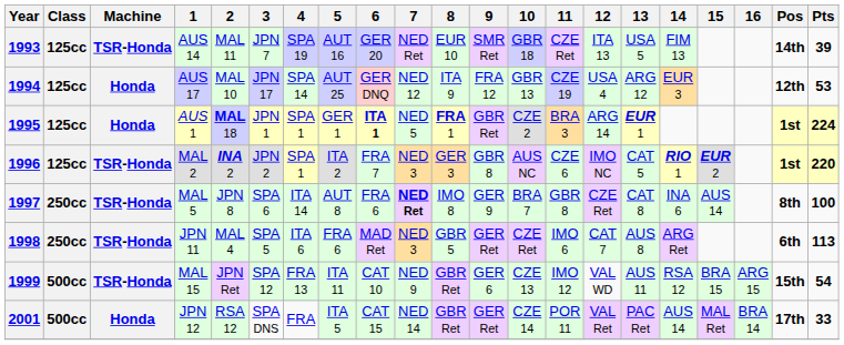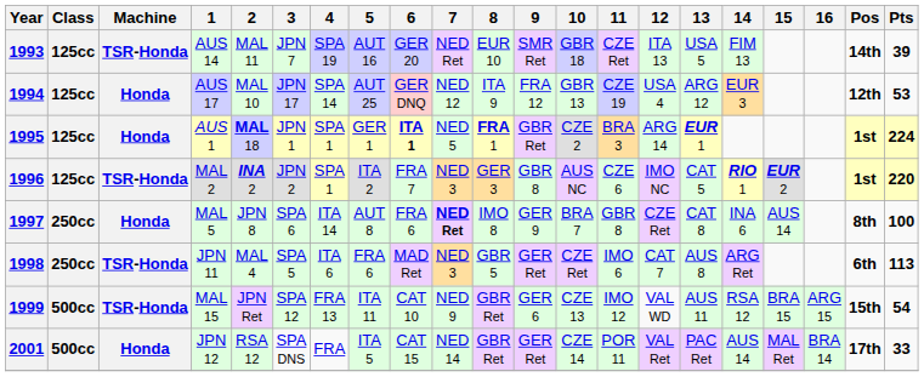 <table class="wikitable" style="text-align:center">
 <tr>
 <th>Year</th>
 <th>Class</th>
 <th>Machine</th>
 <th>1</th>
 <th>2</th>
 <th>3</th>
 <th>4</th>
 <th>5</th>
 <th>6</th>
 <th>7</th>
 <th>8</th>
 <th>9</th>
 <th>10</th>
 <th>11</th>
 <th>12</th>
 <th>13</th>
 <th>14</th>
 <th>15</th>
 <th>16</th>
 <th>Pos</th>
 <th>Pts</th>
 </tr>
 <tr>
 <th align="left"><a href='#'>1993</a></th>
 <th align="left">125cc</th>
 <th><a href='#'>TSR</a>-<a href='#'>Honda</a></th>
 <td style="background:#DFFFDF;"><a href='#'>AUS</a><br><small>14</small></td>
 <td style="background:#DFFFDF;"><a href='#'>MAL</a><br><small>11</small></td>
 <td style="background:#DFFFDF;"><a href='#'>JPN</a><br><small>7</small></td>
 <td style="background:#CFCFFF;"><a href='#'>SPA</a><br><small>19</small></td>
 <td style="background:#CFCFFF;"><a href='#'>AUT</a><br><small>16</small></td>
 <td style="background:#CFCFFF;"><a href='#'>GER</a><br><small>20</small></td>
 <td style="background:#EFCFFF;"><a href='#'>NED</a><br><small>Ret</small></td>
 <td style="background:#DFFFDF;"><a href='#'>EUR</a><br><small>10</small></td>
 <td style="background:#EFCFFF;"><a href='#'>SMR</a><br><small>Ret</small></td>
 <td style="background:#CFCFFF;"><a href='#'>GBR</a><br><small>18</small></td>
 <td style="background:#EFCFFF;"><a href='#'>CZE</a><br><small>Ret</small></td>
 <td style="background:#DFFFDF;"><a href='#'>ITA</a><br><small>13</small></td>
 <td style="background:#DFFFDF;"><a href='#'>USA</a><br><small>5</small></td>
 <td style="background:#DFFFDF;"><a href='#'>FIM</a><br><small>13</small></td>
 <td></td>
 <td></td>
 <td><strong>14th</strong></td>
 <td><strong>39</strong></td>
 </tr>
 <tr>
 <th align="left"><a href='#'>1994</a></th>
 <th align="left">125cc</th>
 <th align="left"><a href='#'>Honda</a></th>
 <td style="background:#CFCFFF;"><a href='#'>AUS</a><br><small>17</small></td>
 <td style="background:#DFFFDF;"><a href='#'>MAL</a><br><small>10</small></td>
 <td style="background:#CFCFFF;"><a href='#'>JPN</a><br><small>17</small></td>
 <td style="background:#DFFFDF;"><a href='#'>SPA</a><br><small>14</small></td>
 <td style="background:#CFCFFF;"><a href='#'>AUT</a><br><small>25</small></td>
 <td style="background:#ffcfcf;"><a href='#'>GER</a><br><small>DNQ</small></td>
 <td style="background:#DFFFDF;"><a href='#'>NED</a><br><small>12</small></td>
 <td style="background:#DFFFDF;"><a href='#'>ITA</a><br><small>9</small></td>
 <td style="background:#DFFFDF;"><a href='#'>FRA</a><br><small>12</small></td>
 <td style="background:#DFFFDF;"><a href='#'>GBR</a><br><small>13</small></td>
 <td style="background:#CFCFFF;"><a href='#'>CZE</a><br><small>19</small></td>
 <td style="background:#DFFFDF;"><a href='#'>USA</a><br><small>4</small></td>
 <td style="background:#DFFFDF;"><a href='#'>ARG</a><br><small>12</small></td>
 <td style="background:#FFDF9F;"><a href='#'>EUR</a><br><small>3</small></td>
 <td></td>
 <td></td>
 <td><strong>12th</strong></td>
 <td><strong>53</strong></td>
 </tr>
 <tr>
 <th align="left"><a href='#'>1995</a></th>
 <th align="left">125cc</th>
 <th align="left"><a href='#'>Honda</a></th>
 <td style="background:#FFFFBF;"><em><a href='#'>AUS</a></em><br><small>1</small></td>
 <td style="background:#CFCFFF;"><strong><a href='#'>MAL</a></strong><br><small>18</small></td>
 <td style="background:#FFFFBF;"><a href='#'>JPN</a><br><small>1</small></td>
 <td style="background:#FFFFBF;"><a href='#'>SPA</a><br><small>1</small></td>
 <td style="background:#FFFFBF;"><a href='#'>GER</a><br><small>1</small></td>
 <td style="background:#FFFFBF;"><strong><a href='#'>ITA</a><br><small>1</small></strong></td>
 <td style="background:#DFFFDF;"><a href='#'>NED</a><br><small>5</small></td>
 <td style="background:#FFFFBF;"><strong><a href='#'>FRA</a></strong><br><small>1</small></td>
 <td style="background:#EFCFFF;"><a href='#'>GBR</a><br><small>Ret</small></td>
 <td style="background:#DFDFDF;"><a href='#'>CZE</a><br><small>2</small></td>
 <td style="background:#FFDF9F;"><a href='#'>BRA</a><br><small>3</small></td>
 <td style="background:#DFFFDF;"><a href='#'>ARG</a><br><small>14</small></td>
 <td style="background:#FFFFBF;"><strong><em><a href='#'>EUR</a></em></strong><br><small>1</small></td>
 <td></td>
 <td></td>
 <td></td>
 <td style="background:#FFFFBF;"><strong>1st</strong></td>
 <td style="background:#FFFFBF;"><strong>224</strong></td>
 </tr>
 <tr>
 <th align="left"><a href='#'>1996</a></th>
 <th align="left">125cc</th>
 <th><a href='#'>TSR</a>-<a href='#'>Honda</a></th>
 <td style="background:#DFDFDF;"><a href='#'>MAL</a><br><small>2</small></td>
 <td style="background:#DFDFDF;"><strong><em><a href='#'>INA</a></em></strong><br><small>2</small></td>
 <td style="background:#DFDFDF;"><a href='#'>JPN</a><br><small>2</small></td>
 <td style="background:#FFFFBF;"><a href='#'>SPA</a><br><small>1</small></td>
 <td style="background:#DFDFDF;"><a href='#'>ITA</a><br><small>2</small></td>
 <td style="background:#DFFFDF;"><a href='#'>FRA</a><br><small>7</small></td>
 <td style="background:#FFDF9F;"><a href='#'>NED</a><br><small>3</small></td>
 <td style="background:#FFDF9F;"><a href='#'>GER</a><br><small>3</small></td>
 <td style="background:#DFFFDF;"><a href='#'>GBR</a><br><small>8</small></td>
 <td style="background:#EFCFFF;"><a href='#'>AUS</a><br><small>NC</small></td>
 <td style="background:#DFFFDF;"><a href='#'>CZE</a><br><small>6</small></td>
 <td style="background:#EFCFFF;"><a href='#'>IMO</a><br><small>NC</small></td>
 <td style="background:#DFFFDF;"><a href='#'>CAT</a><br><small>5</small></td>
 <td style="background:#FFFFBF;"><strong><em><a href='#'>RIO</a></em></strong><br><small>1</small></td>
 <td style="background:#DFDFDF;"><strong><em><a href='#'>EUR</a></em></strong><br><small>2</small></td>
 <td></td>
 <td style="background:#FFFFBF;"><strong>1st</strong></td>
 <td style="background:#FFFFBF;"><strong>220</strong></td>
 </tr>
 <tr>
 <th align="left"><a href='#'>1997</a></th>
 <th align="left">250cc</th>
-<th><a href='#'>TSR</a>-<a href='#'>Honda</a></th>
+<th align="left"><a href='#'>Honda</a></th>
 <td style="background:#DFFFDF;"><a href='#'>MAL</a> <br><small>5</small></td>
 <td style="background:#DFFFDF;"><a href='#'>JPN</a> <br><small>8</small></td>
 <td style="background:#DFFFDF;"><a href='#'>SPA</a><br><small>6</small></td>
 <td style="background:#DFFFDF;"><a href='#'>ITA</a> <br><small>14</small></td>
 <td style="background:#DFFFDF;"><a href='#'>AUT</a> <br><small>8</small></td>
 <td style="background:#DFFFDF;"><a href='#'>FRA</a> <br><small>6</small></td>
 <td style="background:#EFCFFF;"><strong><a href='#'>NED</a> <br><small>Ret</small></strong></td>
 <td style="background:#DFFFDF;"><a href='#'>IMO</a> <br><small>8</small></td>
 <td style="background:#DFFFDF;"><a href='#'>GER</a> <br><small>9</small></td>
 <td style="background:#DFFFDF;"><a href='#'>BRA</a> <br><small>7</small></td>
 <td style="background:#DFFFDF;"><a href='#'>GBR</a> <br><small>8</small></td>
 <td style="background:#EFCFFF;"><a href='#'>CZE</a> <br><small>Ret</small></td>
 <td style="background:#DFFFDF;"><a href='#'>CAT</a> <br><small>8</small></td>
 <td style="background:#DFFFDF;"><a href='#'>INA</a> <br><small>6</small></td>
 <td style="background:#DFFFDF;"><a href='#'>AUS</a> <br><small>14</small></td>
 <td></td>
 <td><strong>8th</strong></td>
 <td><strong>100</strong></td>
 </tr>
 <tr>
 <th><a href='#'>1998</a></th>
 <th>250cc</th>
 <th><a href='#'>TSR</a>-<a href='#'>Honda</a></th>
 <td style="background:#DFFFDF;"><a href='#'>JPN</a><br><small>11</small></td>
 <td style="background:#DFFFDF;"><a href='#'>MAL</a><br><small>4</small></td>
 <td style="background:#DFFFDF;"><a href='#'>SPA</a> <br><small>5</small></td>
 <td style="background:#DFFFDF;"><a href='#'>ITA</a><br><small>6</small></td>
 <td style="background:#DFFFDF;"><a href='#'>FRA</a><br><small>6</small></td>
 <td style="background:#EFCFFF;"><a href='#'>MAD</a><br><small>Ret</small></td>
 <td style="background:#FFDF9F;"><a href='#'>NED</a><br><small>3</small></td>
 <td style="background:#DFFFDF;"><a href='#'>GBR</a><br><small>5</small></td>
 <td style="background:#EFCFFF;"><a href='#'>GER</a><br><small>Ret</small></td>
 <td style="background:#EFCFFF;"><a href='#'>CZE</a><br><small>Ret</small></td>
 <td style="background:#DFFFDF;"><a href='#'>IMO</a><br><small>6</small></td>
 <td style="background:#DFFFDF;"><a href='#'>CAT</a><br><small>7</small></td>
 <td style="background:#DFFFDF;"><a href='#'>AUS</a><br><small>8</small></td>
 <td style="background:#EFCFFF;"><a href='#'>ARG</a><br><small>Ret</small></td>
 <td></td>
 <td></td>
 <td><strong>6th</strong></td>
 <td><strong>113</strong></td>
 </tr>
 <tr>
 <th><a href='#'>1999</a></th>
 <th>500cc</th>
 <th><a href='#'>TSR</a>-<a href='#'>Honda</a></th>
 <td style="background:#DFFFDF;"><a href='#'>MAL</a><br><small>15</small></td>
 <td style="background:#EFCFFF;"><a href='#'>JPN</a><br><small>Ret</small></td>
 <td style="background:#DFFFDF;"><a href='#'>SPA</a><br><small>12</small></td>
 <td style="background:#DFFFDF;"><a href='#'>FRA</a><br><small>13</small></td>
 <td style="background:#DFFFDF;"><a href='#'>ITA</a><br><small>11</small></td>
 <td style="background:#DFFFDF;"><a href='#'>CAT</a><br><small>10</small></td>
 <td style="background:#DFFFDF;"><a href='#'>NED</a><br><small>9</small></td>
 <td style="background:#EFCFFF;"><a href='#'>GBR</a><br><small>Ret</small></td>
 <td style="background:#DFFFDF;"><a href='#'>GER</a><br><small>6</small></td>
 <td style="background:#DFFFDF;"><a href='#'>CZE</a><br><small>13</small></td>
 <td style="background:#DFFFDF;"><a href='#'>IMO</a><br><small>12</small></td>
 <td><a href='#'>VAL</a><br><small>WD</small></td>
 <td style="background:#DFFFDF;"><a href='#'>AUS</a><br><small>11</small></td>
 <td style="background:#DFFFDF;"><a href='#'>RSA</a><br><small>12</small></td>
 <td style="background:#DFFFDF;"><a href='#'>BRA</a><br><small>15</small></td>
 <td style="background:#DFFFDF;"><a href='#'>ARG</a><br><small>15</small></td>
 <td><strong>15th</strong></td>
 <td><strong>54</strong></td>
 </tr>
 <tr>
 <th><a href='#'>2001</a></th>
 <th>500cc</th>
 <th><a href='#'>Honda</a></th>
 <td style="background:#DFFFDF;"><a href='#'>JPN</a><br><small>12</small></td>
 <td style="background:#DFFFDF;"><a href='#'>RSA</a><br><small>12</small></td>
 <td><a href='#'>SPA</a><br><small>DNS</small></td>
 <td><a href='#'>FRA</a></td>
 <td style="background:#DFFFDF;"><a href='#'>ITA</a><br><small>5</small></td>
 <td style="background:#DFFFDF;"><a href='#'>CAT</a><br><small>15</small></td>
 <td style="background:#DFFFDF;"><a href='#'>NED</a><br><small>14</small></td>
 <td style="background:#EFCFFF;"><a href='#'>GBR</a><br><small>Ret</small></td>
 <td style="background:#EFCFFF;"><a href='#'>GER</a><br><small>Ret</small></td>
 <td style="background:#DFFFDF;"><a href='#'>CZE</a><br><small>14</small></td>
 <td style="background:#DFFFDF;"><a href='#'>POR</a><br><small>11</small></td>
 <td style="background:#EFCFFF;"><a href='#'>VAL</a><br><small>Ret</small></td>
 <td style="background:#EFCFFF;"><a href='#'>PAC</a><br><small>Ret</small></td>
 <td style="background:#DFFFDF;"><a href='#'>AUS</a><br><small>14</small></td>
 <td style="background:#EFCFFF;"><a href='#'>MAL</a><br><small>Ret</small></td>
 <td style="background:#DFFFDF;"><a href='#'>BRA</a><br><small>14</small></td>
 <td><strong>17th</strong></td>
 <td><strong>33</strong></td>
 </tr>
 <tr>
 </tr>
 </table>
